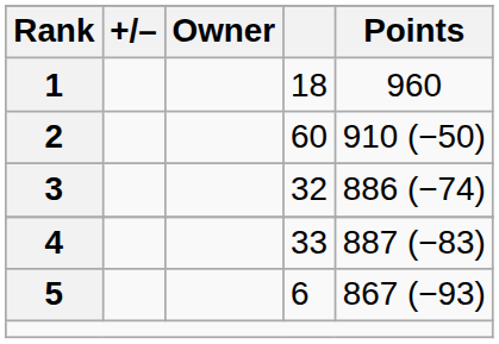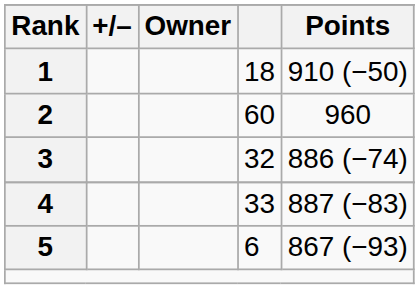 <table class="wikitable sortable">
 <tr>
 </tr>
 <tr>
 <th scope="col">Rank</th>
 <th scope="col">+/–</th>
 <th scope="col">Owner</th>
 <th scope="col"></th>
 <th scope="col">Points</th>
 </tr>
 <tr>
 <th scope="row">1</th>
 <td align="left"></td>
 <td></td>
 <td>18</td>
-<td style="text-align:center;">960</td>
+<td style="text-align:center;">910 (−50)</td>
 </tr>
 <tr>
 <th scope="row">2</th>
 <td align="left"></td>
 <td></td>
 <td>60</td>
-<td style="text-align:center;">910 (−50)</td>
+<td style="text-align:center;">960</td>
 </tr>
 <tr>
 <th scope="row">3</th>
 <td align="left"></td>
 <td></td>
 <td>32</td>
 <td style="text-align:center;">886 (−74)</td>
 </tr>
 <tr class="sortbottom">
 </tr>
 <tr>
 <th scope="row">4</th>
 <td align="left"></td>
 <td></td>
 <td>33</td>
 <td style="text-align:center;">887 (−83)</td>
 </tr>
 <tr>
 <th scope="row">5</th>
 <td align="left"></td>
 <td></td>
 <td>6</td>
 <td style="text-align:center;">867 (−93)</td>
 </tr>
 <tr class="sortbottom">
 <td colspan="9"></td>
 </tr>
 </table>
